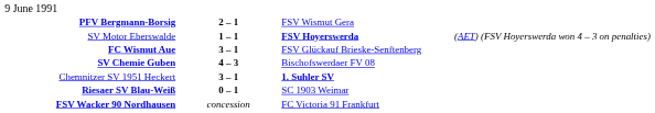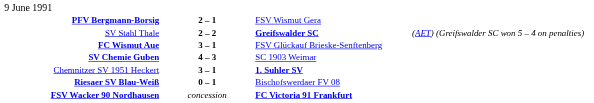 <table style="width:100%;" cellspacing="1">
 <tr>
 <th width=20%></th>
 <th width=12%></th>
 <th width=20%></th>
 <th></th>
 </tr>
 <tr>
 <td>9 June 1991</td>
 </tr>
 <tr style=font-size:90%>
 <td align=right><strong><a href='#'>PFV Bergmann-Borsig</a></strong></td>
 <td align=center><strong>2 – 1</strong></td>
 <td><a href='#'>FSV Wismut Gera</a></td>
 </tr>
 <tr style=font-size:90%>
-<td align=right><a href='#'>SV Motor Eberswalde</a></td>
-<td align=center><strong>1 – 1</strong></td>
-<td><strong><a href='#'>FSV Hoyerswerda</a></strong></td>
-<td><em>(<a href='#'>AET</a>) (FSV Hoyerswerda won 4 – 3 on penalties)</em></td>
+<td align=right><a href='#'>SV Stahl Thale</a></td>
+<td align=center><strong>2 – 2</strong></td>
+<td><strong><a href='#'>Greifswalder SC</a></strong></td>
+<td><em>(<a href='#'>AET</a>) (Greifswalder SC won 5 – 4 on penalties)</em></td>
 </tr>
 <tr style=font-size:90%>
 <td align=right><strong><a href='#'>FC Wismut Aue</a></strong></td>
 <td align=center><strong>3 – 1</strong></td>
 <td><a href='#'>FSV Glückauf Brieske-Senftenberg</a></td>
 </tr>
 <tr style=font-size:90%>
 <td align=right><strong><a href='#'>SV Chemie Guben</a></strong></td>
 <td align=center><strong>4 – 3</strong></td>
-<td><a href='#'>Bischofswerdaer FV 08</a></td>
+<td><a href='#'>SC 1903 Weimar</a></td>
 </tr>
 <tr style=font-size:90%>
 <td align=right><a href='#'>Chemnitzer SV 1951 Heckert</a></td>
 <td align=center><strong>3 – 1</strong></td>
 <td><strong><a href='#'>1. Suhler SV</a></strong></td>
 </tr>
 <tr style=font-size:90%>
 <td align=right><strong><a href='#'>Riesaer SV Blau-Weiß</a></strong></td>
 <td align=center><strong>0 – 1</strong></td>
-<td><a href='#'>SC 1903 Weimar</a></td>
+<td><a href='#'>Bischofswerdaer FV 08</a></td>
 </tr>
 <tr style=font-size:90%>
 <td align=right><strong><a href='#'>FSV Wacker 90 Nordhausen</a></strong></td>
 <td align=center><em>concession</em></td>
-<td><a href='#'>FC Victoria 91 Frankfurt</a></td>
+<td><strong><a href='#'>FC Victoria 91 Frankfurt</a></strong></td>
 </tr>
 </table>
